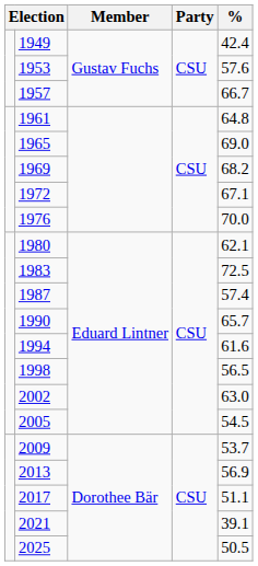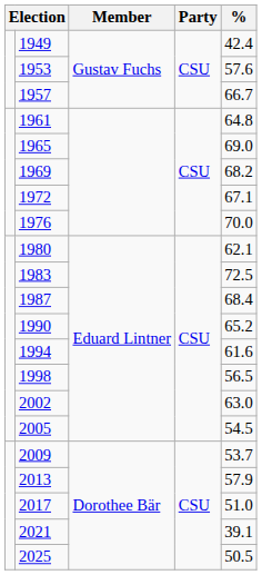 <table class=wikitable>
 <tr>
 <th colspan=2>Election</th>
 <th>Member</th>
 <th>Party</th>
 <th>%</th>
 </tr>
 <tr>
 <td rowspan=3 bgcolor=></td>
 <td><a href='#'>1949</a></td>
 <td rowspan=3><a href='#'>Gustav Fuchs</a></td>
 <td rowspan=3><a href='#'>CSU</a></td>
 <td align=right>42.4</td>
 </tr>
 <tr>
 <td><a href='#'>1953</a></td>
 <td align=right>57.6</td>
 </tr>
 <tr>
 <td><a href='#'>1957</a></td>
 <td align=right>66.7</td>
 </tr>
 <tr>
 <td rowspan=5 bgcolor=></td>
 <td><a href='#'>1961</a></td>
 <td rowspan=5></td>
 <td rowspan=5><a href='#'>CSU</a></td>
 <td align=right>64.8</td>
 </tr>
 <tr>
 <td><a href='#'>1965</a></td>
 <td align=right>69.0</td>
 </tr>
 <tr>
 <td><a href='#'>1969</a></td>
 <td align=right>68.2</td>
 </tr>
 <tr>
 <td><a href='#'>1972</a></td>
 <td align=right>67.1</td>
 </tr>
 <tr>
 <td><a href='#'>1976</a></td>
 <td align=right>70.0</td>
 </tr>
 <tr>
 <td rowspan=8 bgcolor=></td>
 <td><a href='#'>1980</a></td>
 <td rowspan=8><a href='#'>Eduard Lintner</a></td>
 <td rowspan=8><a href='#'>CSU</a></td>
 <td align=right>62.1</td>
 </tr>
 <tr>
 <td><a href='#'>1983</a></td>
 <td align=right>72.5</td>
 </tr>
 <tr>
 <td><a href='#'>1987</a></td>
-<td align=right>57.4</td>
+<td align=right>68.4</td>
 </tr>
 <tr>
 <td><a href='#'>1990</a></td>
-<td align=right>65.7</td>
+<td align=right>65.2</td>
 </tr>
 <tr>
 <td><a href='#'>1994</a></td>
 <td align=right>61.6</td>
 </tr>
 <tr>
 <td><a href='#'>1998</a></td>
 <td align=right>56.5</td>
 </tr>
 <tr>
 <td><a href='#'>2002</a></td>
 <td align=right>63.0</td>
 </tr>
 <tr>
 <td><a href='#'>2005</a></td>
 <td align=right>54.5</td>
 </tr>
 <tr>
 <td rowspan=5 bgcolor=></td>
 <td><a href='#'>2009</a></td>
 <td rowspan=5><a href='#'>Dorothee Bär</a></td>
 <td rowspan=5><a href='#'>CSU</a></td>
 <td align=right>53.7</td>
 </tr>
 <tr>
 <td><a href='#'>2013</a></td>
-<td align=right>56.9</td>
+<td align=right>57.9</td>
 </tr>
 <tr>
 <td><a href='#'>2017</a></td>
-<td align=right>51.1</td>
+<td align=right>51.0</td>
 </tr>
 <tr>
 <td><a href='#'>2021</a></td>
 <td align=right>39.1</td>
 </tr>
 <tr>
 <td><a href='#'>2025</a></td>
 <td align=right>50.5</td>
 </tr>
 </table>
